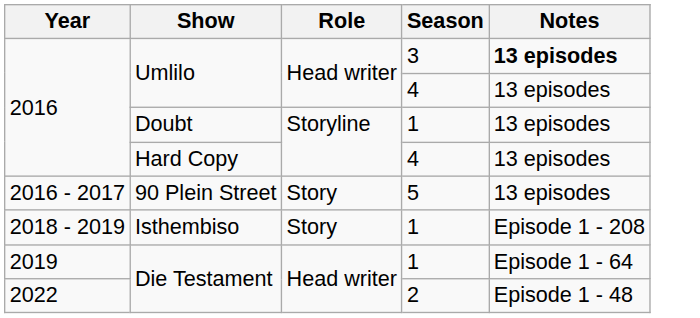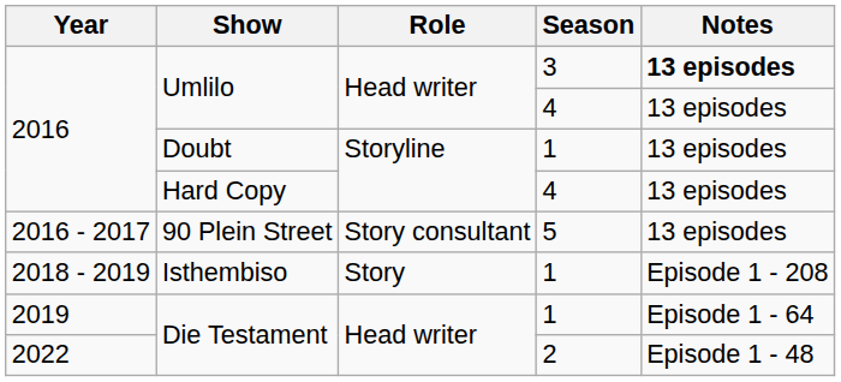 <table class = "wikitable sortable">
 <tr valign="bottom">
 <th>Year</th>
 <th>Show</th>
 <th>Role</th>
 <th>Season</th>
 <th>Notes</th>
 </tr>
 <tr align = "top">
 <td rowspan="4">2016</td>
 <td rowspan = "2">Umlilo</td>
 <td rowspan = "2">Head writer</td>
 <td>3</td>
 <td><strong>13 episodes</strong></td>
 </tr>
 <tr valign="top">
 <td>4</td>
 <td>13 episodes</td>
 </tr>
 <tr valign="top">
 <td>Doubt</td>
 <td rowspan = "2">Storyline</td>
 <td>1</td>
 <td>13 episodes</td>
 </tr>
 <tr align = "top">
 <td>Hard Copy</td>
 <td>4</td>
 <td>13 episodes</td>
 </tr>
 <tr align = "top">
 <td>2016 - 2017</td>
 <td>90 Plein Street</td>
-<td>Story</td>
+<td>Story consultant</td>
 <td>5</td>
 <td>13 episodes</td>
 </tr>
 <tr align = "top">
 <td>2018 - 2019</td>
 <td>Isthembiso</td>
 <td>Story</td>
 <td>1</td>
 <td>Episode 1 - 208</td>
 </tr>
 <tr>
 <td>2019</td>
 <td rowspan = "2">Die Testament</td>
 <td rowspan = "2">Head writer</td>
 <td>1</td>
 <td>Episode 1 - 64</td>
 </tr>
 <tr>
 <td>2022</td>
 <td>2</td>
 <td>Episode 1 - 48</td>
 </tr>
 </table>
